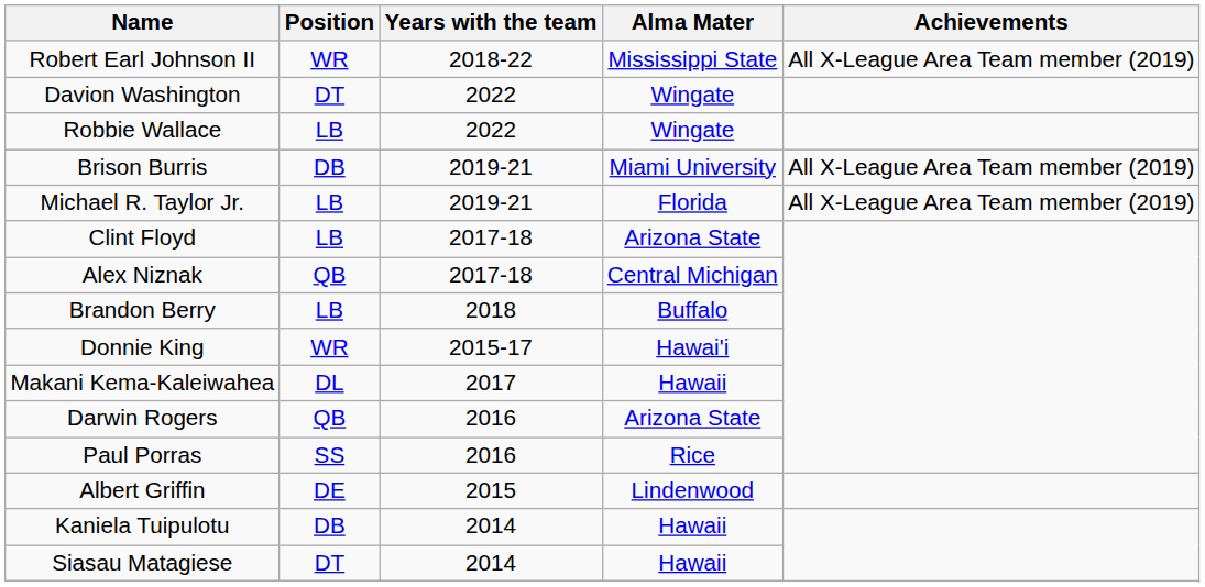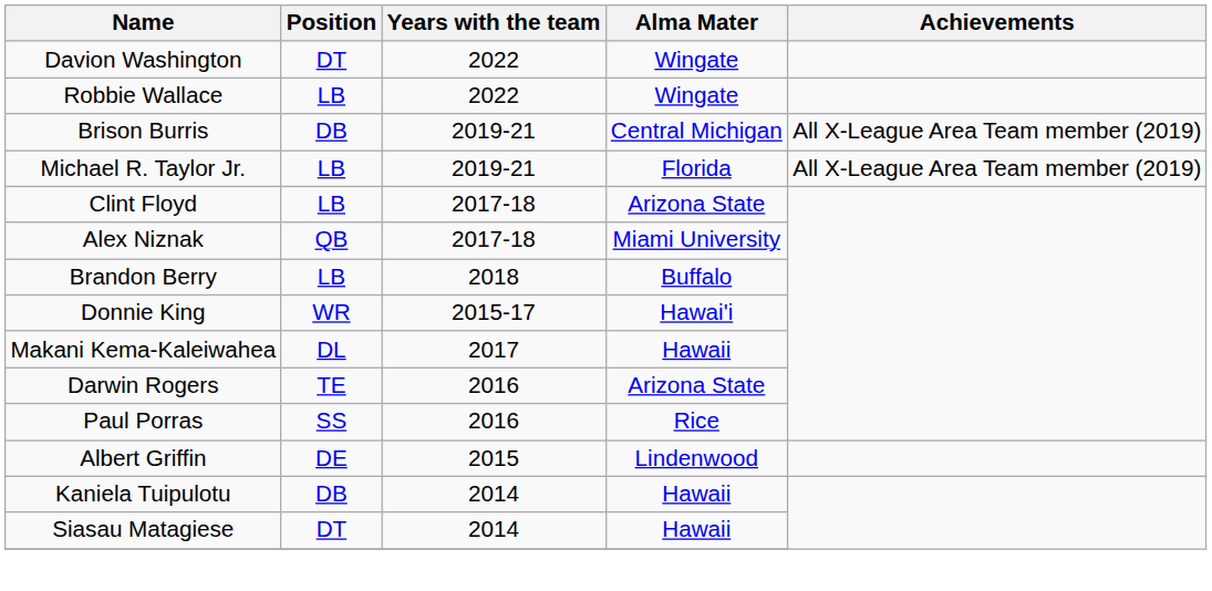 <table class="wikitable" style="text-align:center">
 <tr>
 <th>Name</th>
 <th>Position</th>
 <th>Years with the team</th>
 <th>Alma Mater</th>
 <th>Achievements</th>
-</tr>
-<tr>
-<td>Robert Earl Johnson II</td>
-<td><a href='#'>WR</a></td>
-<td>2018-22</td>
-<td><a href='#'>Mississippi State</a></td>
-<td>All X-League Area Team member (2019)</td>
 </tr>
 <tr>
 <td>Davion Washington</td>
 <td><a href='#'>DT</a></td>
 <td>2022</td>
 <td><a href='#'>Wingate</a></td>
 <td></td>
 </tr>
 <tr>
 <td>Robbie Wallace</td>
 <td><a href='#'>LB</a></td>
 <td>2022</td>
 <td><a href='#'>Wingate</a></td>
 <td></td>
 </tr>
 <tr>
 <td>Brison Burris</td>
 <td><a href='#'>DB</a></td>
 <td>2019-21</td>
-<td><a href='#'>Miami University</a></td>
+<td><a href='#'>Central Michigan</a></td>
 <td>All X-League Area Team member (2019)</td>
 </tr>
 <tr>
 <td>Michael R. Taylor Jr.</td>
 <td><a href='#'>LB</a></td>
 <td>2019-21</td>
 <td><a href='#'>Florida</a></td>
 <td>All X-League Area Team member (2019)</td>
 </tr>
 <tr>
 <td>Clint Floyd</td>
 <td><a href='#'>LB</a></td>
 <td>2017-18</td>
 <td><a href='#'>Arizona State</a></td>
 </tr>
 <tr>
 <td>Alex Niznak </td>
 <td><a href='#'>QB</a></td>
 <td>2017-18</td>
-<td><a href='#'>Central Michigan</a></td>
+<td><a href='#'>Miami University</a></td>
 </tr>
 <tr>
 <td>Brandon Berry</td>
 <td><a href='#'>LB</a></td>
 <td>2018</td>
 <td><a href='#'>Buffalo</a></td>
 </tr>
 <tr>
 <td>Donnie King</td>
 <td><a href='#'>WR</a></td>
 <td>2015-17</td>
 <td><a href='#'>Hawai'i</a></td>
 </tr>
 <tr>
 <td>Makani Kema-Kaleiwahea</td>
 <td><a href='#'>DL</a></td>
 <td>2017</td>
 <td><a href='#'>Hawaii</a></td>
 </tr>
 <tr>
 <td>Darwin Rogers</td>
-<td><a href='#'>QB</a></td>
+<td><a href='#'>TE</a></td>
 <td>2016</td>
 <td><a href='#'>Arizona State</a></td>
 </tr>
 <tr>
 <td>Paul Porras</td>
 <td><a href='#'>SS</a></td>
 <td>2016</td>
 <td><a href='#'>Rice</a></td>
 </tr>
 <tr>
 <td>Albert Griffin</td>
 <td><a href='#'>DE</a></td>
 <td>2015</td>
 <td><a href='#'>Lindenwood</a></td>
 <td></td>
 </tr>
 <tr>
 <td>Kaniela Tuipulotu</td>
 <td><a href='#'>DB</a></td>
 <td>2014</td>
 <td><a href='#'>Hawaii</a></td>
 </tr>
 <tr>
 <td>Siasau Matagiese</td>
 <td><a href='#'>DT</a></td>
 <td>2014</td>
 <td><a href='#'>Hawaii</a></td>
 </tr>
 <tr>
 </tr>
 </table>
